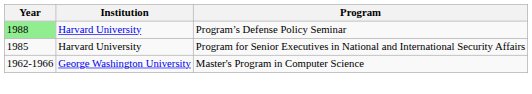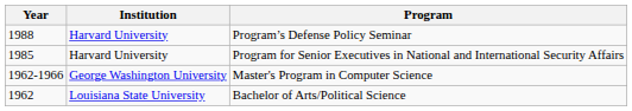 <table class="wikitable">
 <tr>
 <th>Year</th>
 <th>Institution</th>
 <th>Program</th>
 </tr>
 <tr>
-<td style="background: lightgreen;">1988</td>
+<td>1988</td>
 <td><a href='#'>Harvard University</a></td>
 <td>Program’s Defense Policy Seminar</td>
 </tr>
 <tr>
 <td>1985</td>
 <td>Harvard University</td>
 <td>Program for Senior Executives in National and International Security Affairs</td>
 </tr>
 <tr>
 <td>1962-1966</td>
 <td><a href='#'>George Washington University</a></td>
 <td>Master's Program in Computer Science</td>
 </tr>
+<tr>
+<td>1962</td>
+<td><a href='#'>Louisiana State University</a></td>
+<td>Bachelor of Arts/Political Science</td>
+</tr>
 </table>
